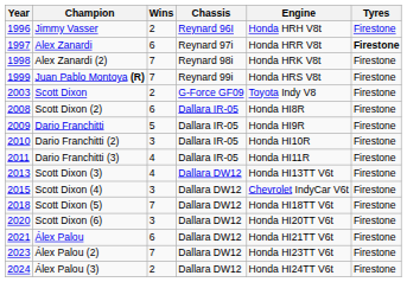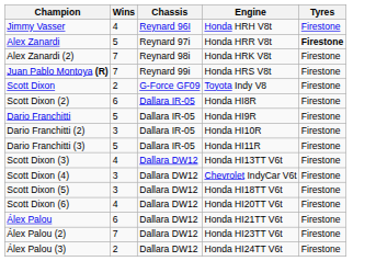 <table class="wikitable" style="font-size: 85%">
 <tr>
-<th>Year</th>
 <th>Champion</th>
 <th>Wins</th>
 <th>Chassis</th>
 <th>Engine</th>
 <th>Tyres</th>
 </tr>
 <tr>
-<td><a href='#'>1996</a></td>
 <td> <a href='#'>Jimmy Vasser</a></td>
-<td>2</td>
+<td>4</td>
 <td><a href='#'>Reynard 96I</a></td>
 <td><a href='#'>Honda</a> HRH V8t</td>
 <td><a href='#'>Firestone</a></td>
 </tr>
 <tr>
-<td><a href='#'>1997</a></td>
 <td> <a href='#'>Alex Zanardi</a></td>
-<td>6</td>
+<td>5</td>
 <td>Reynard 97i</td>
 <td>Honda HRR V8t</td>
 <td><strong>Firestone</strong></td>
 </tr>
 <tr>
-<td><a href='#'>1998</a></td>
 <td> Alex Zanardi (2)</td>
 <td>7</td>
 <td>Reynard 98i</td>
 <td>Honda HRK V8t</td>
 <td>Firestone</td>
 </tr>
 <tr>
-<td><a href='#'>1999</a></td>
 <td> <a href='#'>Juan Pablo Montoya</a> <strong>(R)</strong></td>
 <td>7</td>
 <td>Reynard 99i</td>
 <td>Honda HRS V8t</td>
 <td>Firestone</td>
 </tr>
 <tr>
-<td><a href='#'>2003</a></td>
 <td> <a href='#'>Scott Dixon</a></td>
 <td>2</td>
 <td><a href='#'>G-Force GF09</a></td>
 <td><a href='#'>Toyota</a> Indy V8</td>
 <td>Firestone</td>
 </tr>
 <tr>
-<td><a href='#'>2008</a></td>
 <td> Scott Dixon (2)</td>
 <td>6</td>
 <td><a href='#'>Dallara IR-05</a></td>
 <td>Honda HI8R</td>
 <td>Firestone</td>
 </tr>
 <tr>
-<td><a href='#'>2009</a></td>
 <td> <a href='#'>Dario Franchitti</a></td>
 <td>5</td>
 <td>Dallara IR-05</td>
 <td>Honda HI9R</td>
 <td>Firestone</td>
 </tr>
 <tr>
-<td><a href='#'>2010</a></td>
 <td> Dario Franchitti (2)</td>
 <td>3</td>
 <td>Dallara IR-05</td>
 <td>Honda HI10R</td>
 <td>Firestone</td>
 </tr>
 <tr>
-<td><a href='#'>2011</a></td>
 <td> Dario Franchitti (3)</td>
-<td>4</td>
+<td>5</td>
 <td>Dallara IR-05</td>
 <td>Honda HI11R</td>
 <td>Firestone</td>
 </tr>
 <tr>
-<td><a href='#'>2013</a></td>
 <td> Scott Dixon (3)</td>
 <td>4</td>
 <td><a href='#'>Dallara DW12</a></td>
 <td>Honda HI13TT V6t</td>
 <td>Firestone</td>
 </tr>
 <tr>
-<td><a href='#'>2015</a></td>
 <td> Scott Dixon (4)</td>
 <td>3</td>
 <td>Dallara DW12</td>
 <td><a href='#'>Chevrolet</a> IndyCar V6t</td>
 <td>Firestone</td>
 </tr>
 <tr>
-<td><a href='#'>2018</a></td>
 <td> Scott Dixon (5)</td>
-<td>7</td>
+<td>3</td>
 <td>Dallara DW12</td>
 <td>Honda HI18TT V6t</td>
 <td>Firestone</td>
 </tr>
 <tr>
-<td><a href='#'>2020</a></td>
 <td> Scott Dixon (6)</td>
-<td>3</td>
+<td>4</td>
 <td>Dallara DW12</td>
 <td>Honda HI20TT V6t</td>
 <td>Firestone</td>
 </tr>
 <tr>
-<td><a href='#'>2021</a></td>
 <td> <a href='#'>Álex Palou</a></td>
 <td>6</td>
 <td>Dallara DW12</td>
 <td>Honda HI21TT V6t</td>
 <td>Firestone</td>
 </tr>
 <tr>
-<td><a href='#'>2023</a></td>
 <td> Álex Palou (2)</td>
 <td>7</td>
 <td>Dallara DW12</td>
 <td>Honda HI23TT V6t</td>
 <td>Firestone</td>
 </tr>
 <tr>
-<td><a href='#'>2024</a></td>
 <td> Álex Palou (3)</td>
 <td>2</td>
 <td>Dallara DW12</td>
 <td>Honda HI24TT V6t</td>
 <td>Firestone</td>
 </tr>
 </table>
